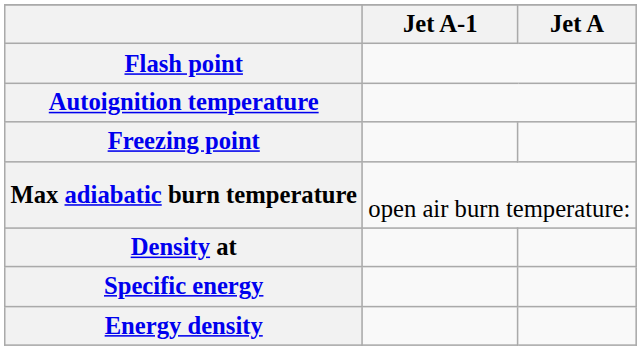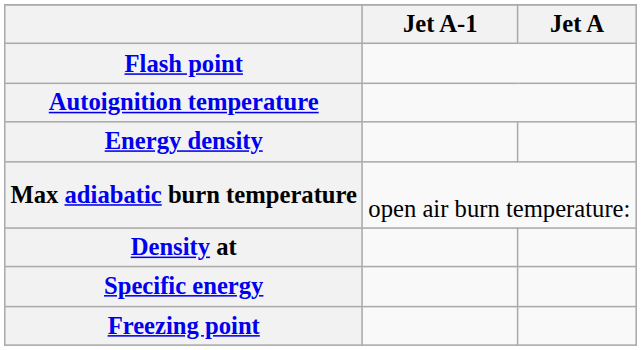 <table class="wikitable">
 <tr>
 </tr>
 <tr>
 <th></th>
 <th style="text-align:center;">Jet A-1</th>
 <th style="text-align:center;">Jet A</th>
 </tr>
 <tr>
 <th><a href='#'>Flash point</a></th>
 <td colspan="2" style="text-align:center;"></td>
 </tr>
 <tr>
 <th><a href='#'>Autoignition temperature</a></th>
 <td colspan="2" style="text-align:center;"></td>
 </tr>
 <tr>
-<th><a href='#'>Freezing point</a></th>
-<td style="text-align:center;"></td>
-<td style="text-align:center;"></td>
+<th><a href='#'>Energy density</a></th>
+<td> </td>
+<td></td>
 </tr>
 <tr>
 <th>Max <a href='#'>adiabatic</a> burn temperature</th>
 <td colspan="2" style="text-align:center;"> <br>open air burn temperature: </td>
 </tr>
 <tr>
 <th><a href='#'>Density</a> at </th>
 <td></td>
 <td></td>
 </tr>
 <tr>
 <th><a href='#'>Specific energy</a></th>
 <td></td>
 <td></td>
 </tr>
 <tr>
-<th><a href='#'>Energy density</a></th>
-<td> </td>
-<td></td>
+<th><a href='#'>Freezing point</a></th>
+<td style="text-align:center;"></td>
+<td style="text-align:center;"></td>
 </tr>
 </table>
